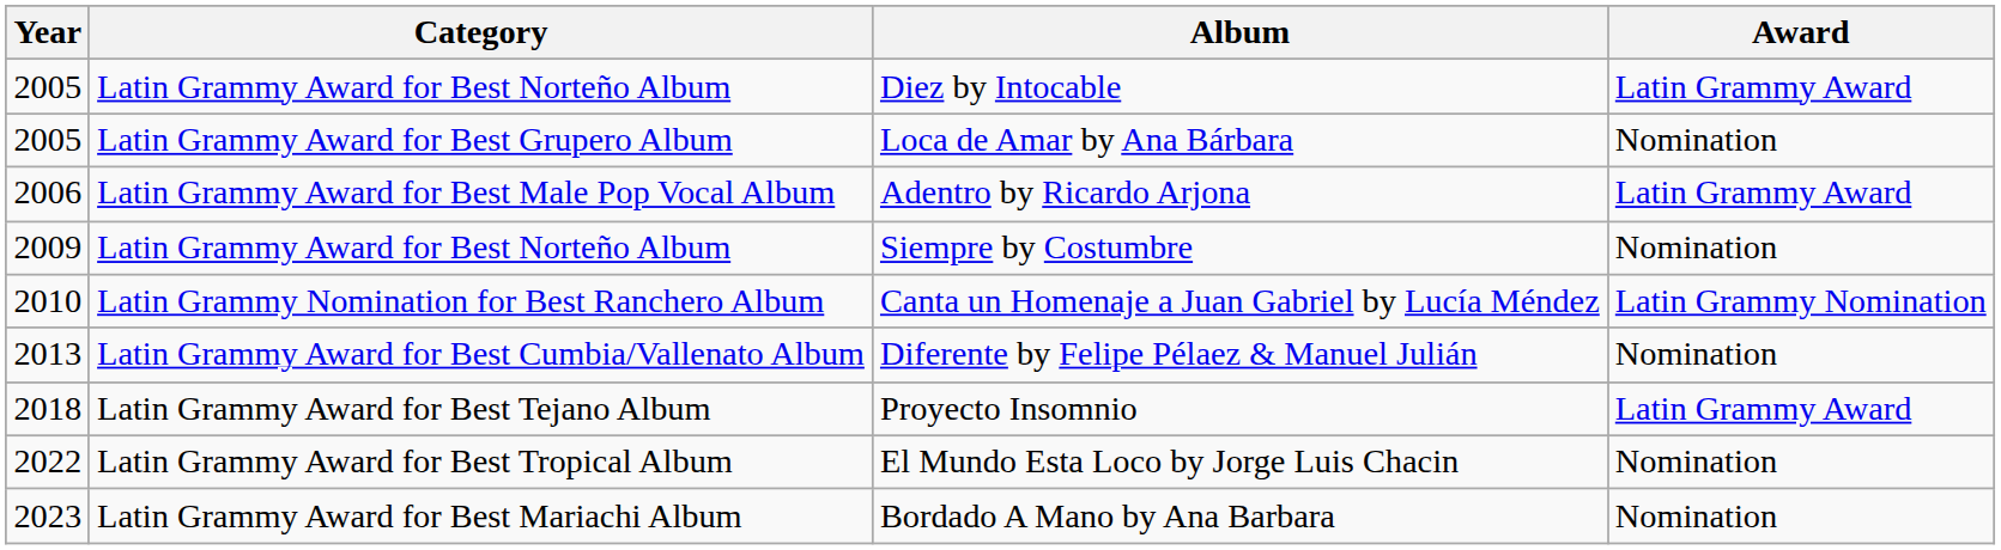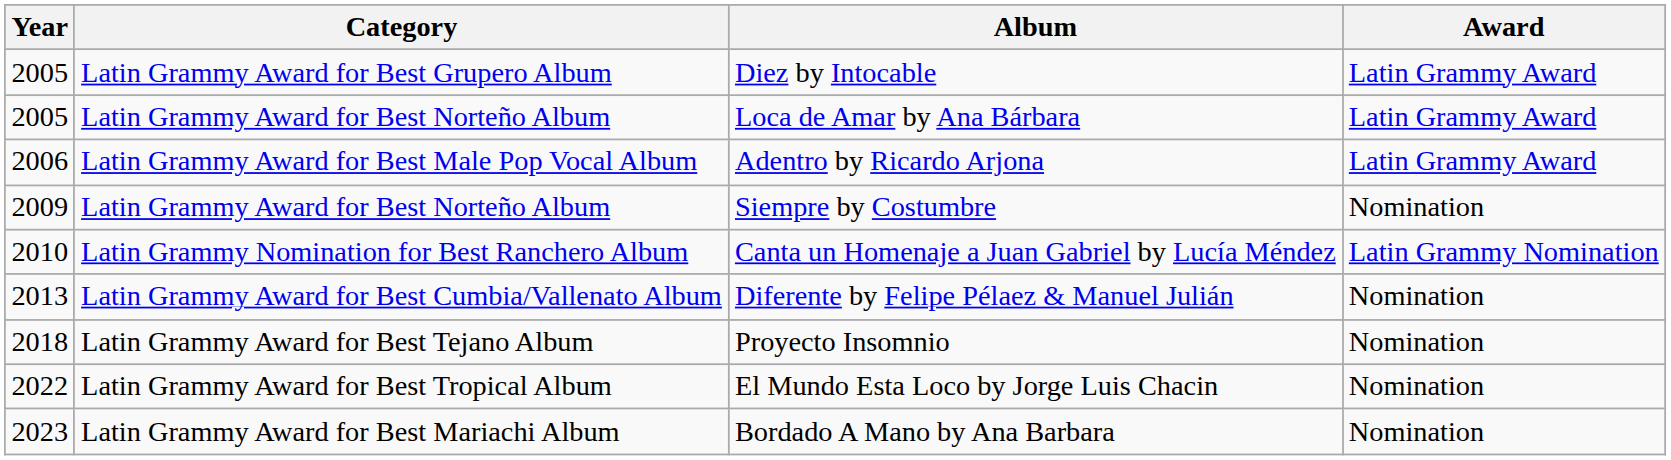 <table class="wikitable">
 <tr>
 <th>Year</th>
 <th>Category</th>
 <th>Album</th>
 <th>Award</th>
 </tr>
 <tr>
 <td>2005</td>
-<td><a href='#'>Latin Grammy Award for Best Norteño Album</a></td>
+<td><a href='#'>Latin Grammy Award for Best Grupero Album</a></td>
 <td><a href='#'>Diez</a> by <a href='#'>Intocable</a></td>
 <td><a href='#'>Latin Grammy Award</a></td>
 </tr>
 <tr>
 <td>2005</td>
-<td><a href='#'>Latin Grammy Award for Best Grupero Album</a></td>
+<td><a href='#'>Latin Grammy Award for Best Norteño Album</a></td>
 <td><a href='#'>Loca de Amar</a> by <a href='#'>Ana Bárbara</a></td>
-<td>Nomination</td>
+<td><a href='#'>Latin Grammy Award</a></td>
 </tr>
 <tr>
 <td>2006</td>
 <td><a href='#'>Latin Grammy Award for Best Male Pop Vocal Album</a></td>
 <td><a href='#'>Adentro</a> by <a href='#'>Ricardo Arjona</a></td>
 <td><a href='#'>Latin Grammy Award</a></td>
 </tr>
 <tr>
 <td>2009</td>
 <td><a href='#'>Latin Grammy Award for Best Norteño Album</a></td>
 <td><a href='#'>Siempre</a> by <a href='#'>Costumbre</a></td>
 <td>Nomination</td>
 </tr>
 <tr>
 <td>2010</td>
 <td><a href='#'>Latin Grammy Nomination for Best Ranchero Album</a></td>
 <td><a href='#'>Canta un Homenaje a Juan Gabriel</a> by <a href='#'>Lucía Méndez</a></td>
 <td><a href='#'>Latin Grammy Nomination</a></td>
 </tr>
 <tr>
 <td>2013</td>
 <td><a href='#'>Latin Grammy Award for Best Cumbia/Vallenato Album</a></td>
 <td><a href='#'>Diferente</a> by <a href='#'>Felipe Pélaez & Manuel Julián</a></td>
 <td>Nomination</td>
 </tr>
 <tr>
 <td>2018</td>
 <td>Latin Grammy Award for Best Tejano Album</td>
 <td>Proyecto Insomnio</td>
-<td><a href='#'>Latin Grammy Award</a></td>
+<td>Nomination</td>
 </tr>
 <tr>
 <td>2022</td>
 <td>Latin Grammy Award for Best Tropical Album</td>
 <td>El Mundo Esta Loco by Jorge Luis Chacin</td>
 <td>Nomination</td>
 </tr>
 <tr>
 <td>2023</td>
 <td>Latin Grammy Award for Best Mariachi Album</td>
 <td>Bordado A Mano by Ana Barbara</td>
 <td>Nomination</td>
 </tr>
 </table>
